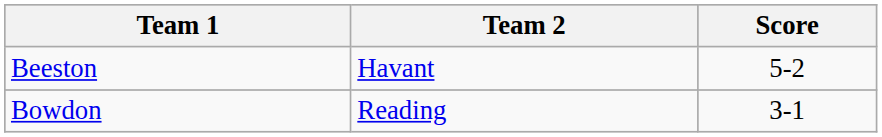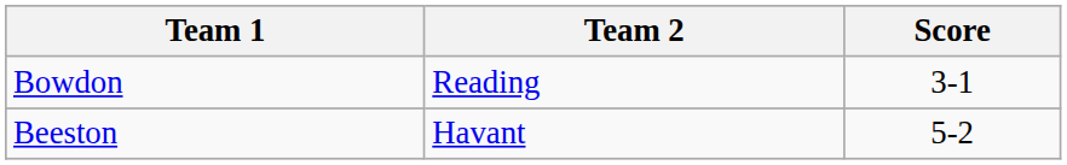 <table class="wikitable" style="font-size: 100%">
 <tr>
 <th width=200>Team 1</th>
 <th width=200>Team 2</th>
 <th width=100>Score</th>
 </tr>
 <tr>
+<td><a href='#'>Bowdon</a></td>
+<td><a href='#'>Reading</a></td>
+<td align=center>3-1</td>
+</tr>
+<tr>
 <td><a href='#'>Beeston</a></td>
 <td><a href='#'>Havant</a></td>
 <td align=center>5-2</td>
 </tr>
-<tr>
-<td><a href='#'>Bowdon</a></td>
-<td><a href='#'>Reading</a></td>
-<td align=center>3-1</td>
-</tr>
 </table>
